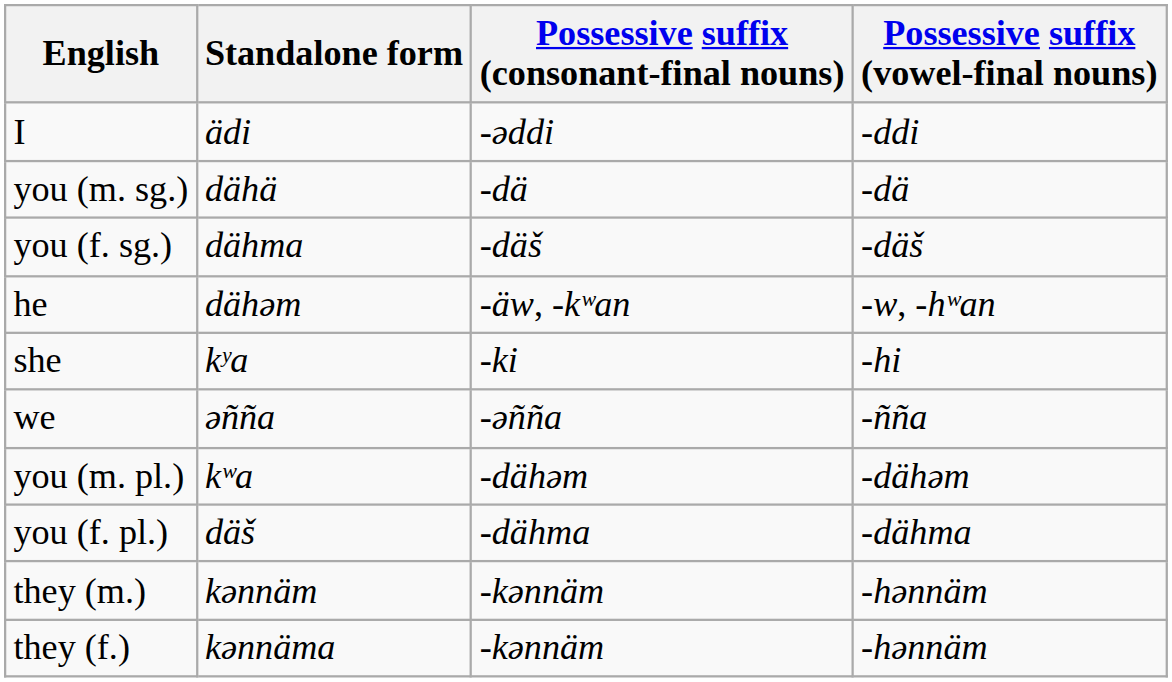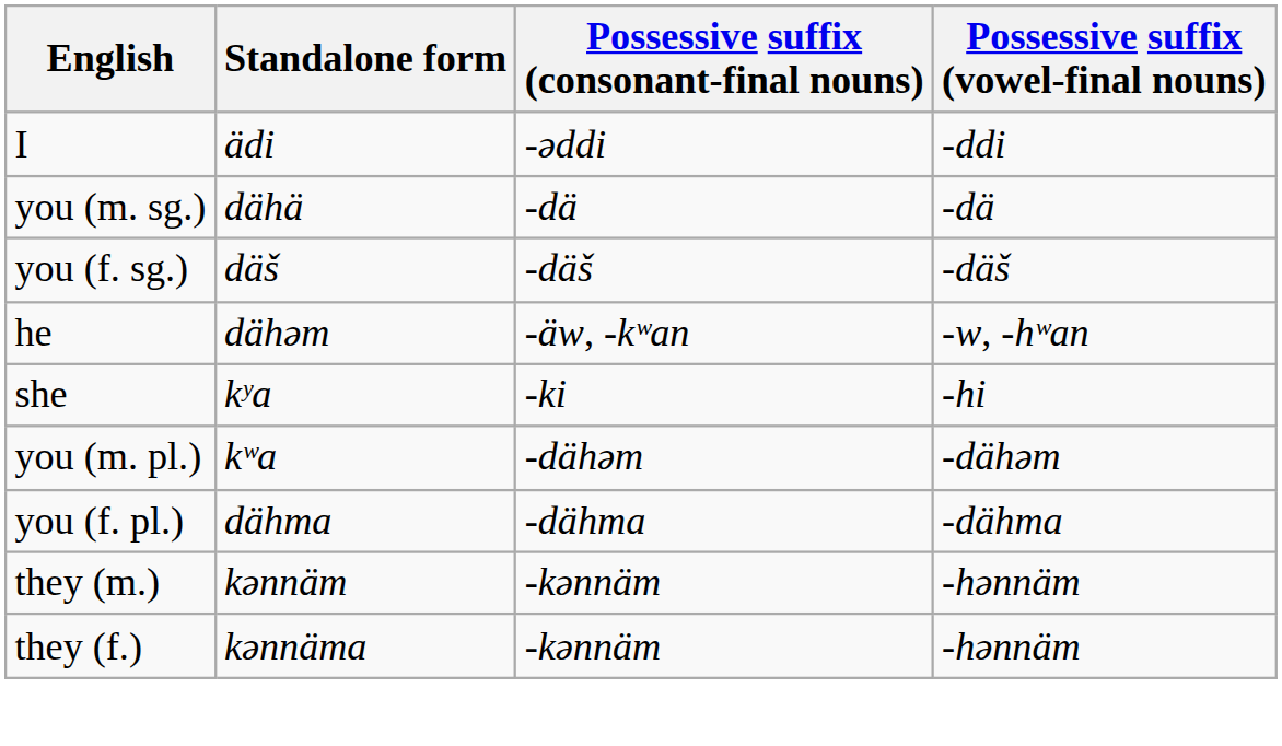 <table class="wikitable">
 <tr>
 <th>English</th>
 <th>Standalone form</th>
 <th><a href='#'>Possessive</a> <a href='#'>suffix</a><br>(consonant-final nouns)</th>
 <th><a href='#'>Possessive</a> <a href='#'>suffix</a><br>(vowel-final nouns)</th>
 </tr>
 <tr>
 <td>I</td>
 <td><em>ädi</em></td>
 <td><em>-əddi</em></td>
 <td><em>-ddi</em></td>
 </tr>
 <tr>
 <td>you (m. sg.)</td>
 <td><em>dähä</em></td>
 <td><em>-dä</em></td>
 <td><em>-dä</em></td>
 </tr>
 <tr>
 <td>you (f. sg.)</td>
-<td><em>dähma</em></td>
+<td><em>däš</em></td>
 <td><em>-däš</em></td>
 <td><em>-däš</em></td>
 </tr>
 <tr>
 <td>he</td>
 <td><em>dähəm</em></td>
 <td><em>-äw</em>, <em>-kʷan</em></td>
 <td><em>-w</em>, <em>-hʷan</em></td>
 </tr>
 <tr>
 <td>she</td>
 <td><em>kʸa</em></td>
 <td><em>-ki</em></td>
 <td><em>-hi</em></td>
 </tr>
 <tr>
-<td>we</td>
-<td><em>əñña</em></td>
-<td><em>-əñña</em></td>
-<td><em>-ñña</em></td>
-</tr>
-<tr>
 <td>you (m. pl.)</td>
 <td><em>kʷa</em></td>
 <td><em>-dähəm</em></td>
 <td><em>-dähəm</em></td>
 </tr>
 <tr>
 <td>you (f. pl.)</td>
-<td><em>däš</em></td>
+<td><em>dähma</em></td>
 <td><em>-dähma</em></td>
 <td><em>-dähma</em></td>
 </tr>
 <tr>
 <td>they (m.)</td>
 <td><em>kənnäm</em></td>
 <td><em>-kənnäm</em></td>
 <td><em>-hənnäm</em></td>
 </tr>
 <tr>
 <td>they (f.)</td>
 <td><em>kənnäma</em></td>
 <td><em>-kənnäm</em></td>
 <td><em>-hənnäm</em></td>
 </tr>
 </table>
